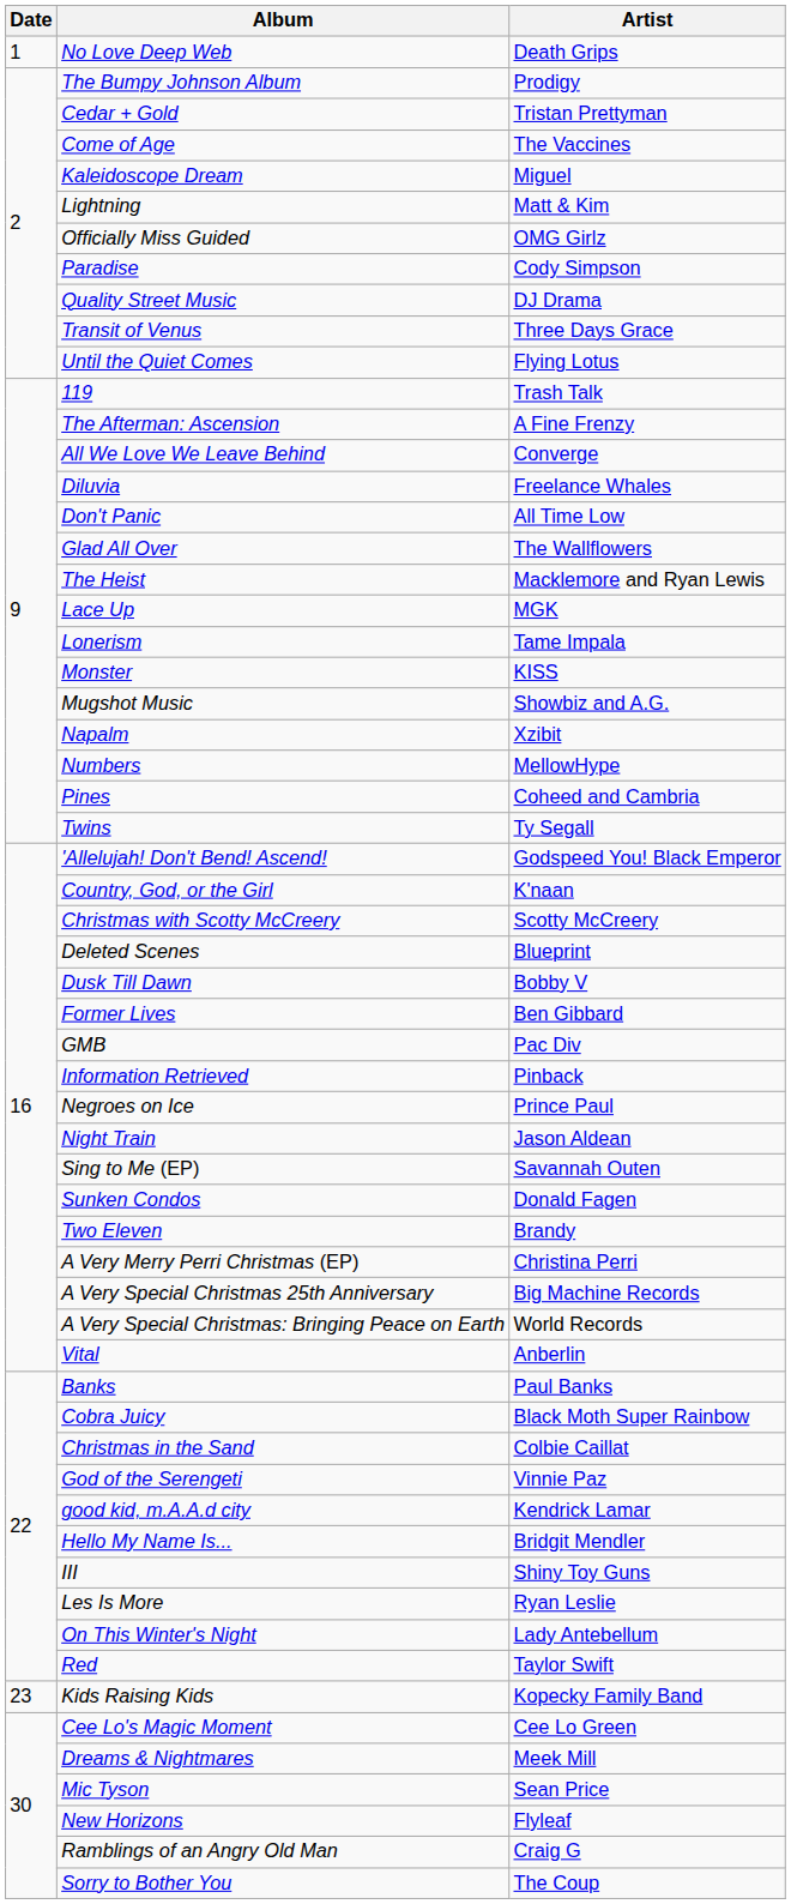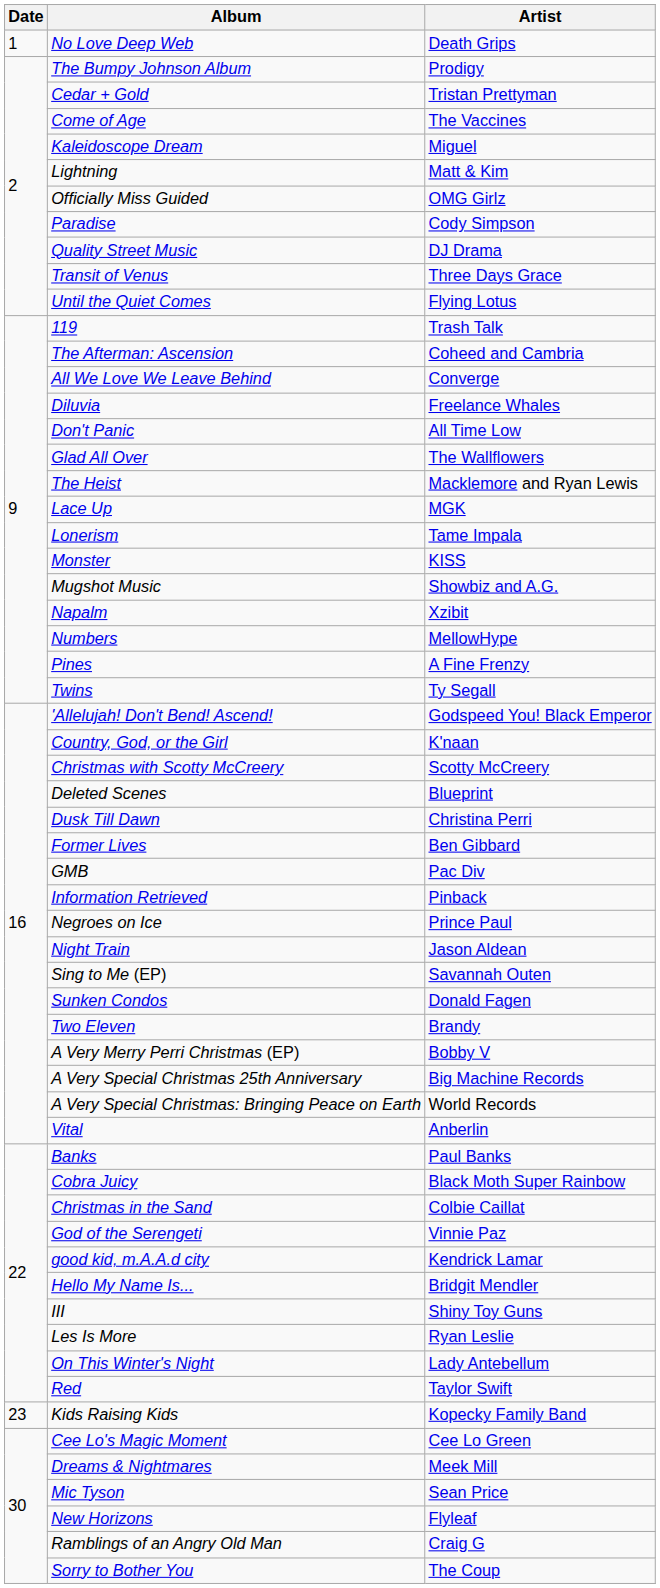 <table class="wikitable" style="text-align: left;">
 <tr>
 <th>Date</th>
 <th>Album</th>
 <th>Artist</th>
 </tr>
 <tr>
 <td>1</td>
 <td><em><a href='#'>No Love Deep Web</a></em></td>
 <td><a href='#'>Death Grips</a></td>
 </tr>
 <tr>
 <td rowspan="10">2</td>
 <td><em><a href='#'>The Bumpy Johnson Album</a></em></td>
 <td><a href='#'>Prodigy</a></td>
 </tr>
 <tr>
 <td><em><a href='#'>Cedar + Gold</a></em></td>
 <td><a href='#'>Tristan Prettyman</a></td>
 </tr>
 <tr>
 <td><em><a href='#'>Come of Age</a></em></td>
 <td><a href='#'>The Vaccines</a></td>
 </tr>
 <tr>
 <td><em><a href='#'>Kaleidoscope Dream</a></em></td>
 <td><a href='#'>Miguel</a></td>
 </tr>
 <tr>
 <td><em>Lightning</em></td>
 <td><a href='#'>Matt & Kim</a></td>
 </tr>
 <tr>
 <td><em>Officially Miss Guided</em></td>
 <td><a href='#'>OMG Girlz</a></td>
 </tr>
 <tr>
 <td><em><a href='#'>Paradise</a></em></td>
 <td><a href='#'>Cody Simpson</a></td>
 </tr>
 <tr>
 <td><em><a href='#'>Quality Street Music</a></em></td>
 <td><a href='#'>DJ Drama</a></td>
 </tr>
 <tr>
 <td><em><a href='#'>Transit of Venus</a></em></td>
 <td><a href='#'>Three Days Grace</a></td>
 </tr>
 <tr>
 <td><em><a href='#'>Until the Quiet Comes</a></em></td>
 <td><a href='#'>Flying Lotus</a></td>
 </tr>
 <tr>
 <td rowspan="15">9</td>
 <td><em><a href='#'>119</a></em></td>
 <td><a href='#'>Trash Talk</a></td>
 </tr>
 <tr>
 <td><em><a href='#'>The Afterman: Ascension</a></em></td>
-<td><a href='#'>A Fine Frenzy</a></td>
+<td><a href='#'>Coheed and Cambria</a></td>
 </tr>
 <tr>
 <td><em><a href='#'>All We Love We Leave Behind</a></em></td>
 <td><a href='#'>Converge</a></td>
 </tr>
 <tr>
 <td><em><a href='#'>Diluvia</a></em></td>
 <td><a href='#'>Freelance Whales</a></td>
 </tr>
 <tr>
 <td><em><a href='#'>Don't Panic</a></em></td>
 <td><a href='#'>All Time Low</a></td>
 </tr>
 <tr>
 <td><em><a href='#'>Glad All Over</a></em></td>
 <td><a href='#'>The Wallflowers</a></td>
 </tr>
 <tr>
 <td><em><a href='#'>The Heist</a></em></td>
 <td><a href='#'>Macklemore</a> and Ryan Lewis</td>
 </tr>
 <tr>
 <td><em><a href='#'>Lace Up</a></em></td>
 <td><a href='#'>MGK</a></td>
 </tr>
 <tr>
 <td><em><a href='#'>Lonerism</a></em></td>
 <td><a href='#'>Tame Impala</a></td>
 </tr>
 <tr>
 <td><em><a href='#'>Monster</a></em></td>
 <td><a href='#'>KISS</a></td>
 </tr>
 <tr>
 <td><em>Mugshot Music</em></td>
 <td><a href='#'>Showbiz and A.G.</a></td>
 </tr>
 <tr>
 <td><em><a href='#'>Napalm</a></em></td>
 <td><a href='#'>Xzibit</a></td>
 </tr>
 <tr>
 <td><em><a href='#'>Numbers</a></em></td>
 <td><a href='#'>MellowHype</a></td>
 </tr>
 <tr>
 <td><em><a href='#'>Pines</a></em></td>
-<td><a href='#'>Coheed and Cambria</a></td>
+<td><a href='#'>A Fine Frenzy</a></td>
 </tr>
 <tr>
 <td><em><a href='#'>Twins</a></em></td>
 <td><a href='#'>Ty Segall</a></td>
 </tr>
 <tr>
 <td rowspan="17">16</td>
 <td><em><a href='#'>'Allelujah! Don't Bend! Ascend!</a></em></td>
 <td><a href='#'>Godspeed You! Black Emperor</a></td>
 </tr>
 <tr>
 <td><em><a href='#'>Country, God, or the Girl</a></em></td>
 <td><a href='#'>K'naan</a></td>
 </tr>
 <tr>
 <td><em><a href='#'>Christmas with Scotty McCreery</a></em></td>
 <td><a href='#'>Scotty McCreery</a></td>
 </tr>
 <tr>
 <td><em>Deleted Scenes</em></td>
 <td><a href='#'>Blueprint</a></td>
 </tr>
 <tr>
 <td><em><a href='#'>Dusk Till Dawn</a></em></td>
-<td><a href='#'>Bobby V</a></td>
+<td><a href='#'>Christina Perri</a></td>
 </tr>
 <tr>
 <td><em><a href='#'>Former Lives</a></em></td>
 <td><a href='#'>Ben Gibbard</a></td>
 </tr>
 <tr>
 <td><em>GMB</em></td>
 <td><a href='#'>Pac Div</a></td>
 </tr>
 <tr>
 <td><em><a href='#'>Information Retrieved</a></em></td>
 <td><a href='#'>Pinback</a></td>
 </tr>
 <tr>
 <td><em>Negroes on Ice</em></td>
 <td><a href='#'>Prince Paul</a></td>
 </tr>
 <tr>
 <td><em><a href='#'>Night Train</a></em></td>
 <td><a href='#'>Jason Aldean</a></td>
 </tr>
 <tr>
 <td><em>Sing to Me</em> (EP)</td>
 <td><a href='#'>Savannah Outen</a></td>
 </tr>
 <tr>
 <td><em><a href='#'>Sunken Condos</a></em></td>
 <td><a href='#'>Donald Fagen</a></td>
 </tr>
 <tr>
 <td><em><a href='#'>Two Eleven</a></em></td>
 <td><a href='#'>Brandy</a></td>
 </tr>
 <tr>
 <td><em>A Very Merry Perri Christmas</em> (EP)</td>
-<td><a href='#'>Christina Perri</a></td>
+<td><a href='#'>Bobby V</a></td>
 </tr>
 <tr>
 <td><em>A Very Special Christmas 25th Anniversary</em></td>
 <td><a href='#'>Big Machine Records</a></td>
 </tr>
 <tr>
 <td><em>A Very Special Christmas: Bringing Peace on Earth</em></td>
 <td>World Records</td>
 </tr>
 <tr>
 <td><em><a href='#'>Vital</a></em></td>
 <td><a href='#'>Anberlin</a></td>
 </tr>
 <tr>
 <td rowspan="10">22</td>
 <td><em><a href='#'>Banks</a></em></td>
 <td><a href='#'>Paul Banks</a></td>
 </tr>
 <tr>
 <td><em><a href='#'>Cobra Juicy</a></em></td>
 <td><a href='#'>Black Moth Super Rainbow</a></td>
 </tr>
 <tr>
 <td><em><a href='#'>Christmas in the Sand</a></em></td>
 <td><a href='#'>Colbie Caillat</a></td>
 </tr>
 <tr>
 <td><em><a href='#'>God of the Serengeti</a></em></td>
 <td><a href='#'>Vinnie Paz</a></td>
 </tr>
 <tr>
 <td><em><a href='#'>good kid, m.A.A.d city</a></em></td>
 <td><a href='#'>Kendrick Lamar</a></td>
 </tr>
 <tr>
 <td><em><a href='#'>Hello My Name Is...</a></em></td>
 <td><a href='#'>Bridgit Mendler</a></td>
 </tr>
 <tr>
 <td><em>III</em></td>
 <td><a href='#'>Shiny Toy Guns</a></td>
 </tr>
 <tr>
 <td><em>Les Is More</em></td>
 <td><a href='#'>Ryan Leslie</a></td>
 </tr>
 <tr>
 <td><em><a href='#'>On This Winter's Night</a></em></td>
 <td><a href='#'>Lady Antebellum</a></td>
 </tr>
 <tr>
 <td><em><a href='#'>Red</a></em></td>
 <td><a href='#'>Taylor Swift</a></td>
 </tr>
 <tr>
 <td>23</td>
 <td><em>Kids Raising Kids</em></td>
 <td><a href='#'>Kopecky Family Band</a></td>
 </tr>
 <tr>
 <td rowspan="6">30</td>
 <td><em><a href='#'>Cee Lo's Magic Moment</a></em></td>
 <td><a href='#'>Cee Lo Green</a></td>
 </tr>
 <tr>
 <td><em><a href='#'>Dreams & Nightmares</a></em></td>
 <td><a href='#'>Meek Mill</a></td>
 </tr>
 <tr>
 <td><em><a href='#'>Mic Tyson</a></em></td>
 <td><a href='#'>Sean Price</a></td>
 </tr>
 <tr>
 <td><em><a href='#'>New Horizons</a></em></td>
 <td><a href='#'>Flyleaf</a></td>
 </tr>
 <tr>
 <td><em>Ramblings of an Angry Old Man</em></td>
 <td><a href='#'>Craig G</a></td>
 </tr>
 <tr>
 <td><em><a href='#'>Sorry to Bother You</a></em></td>
 <td><a href='#'>The Coup</a></td>
 </tr>
 </table>
